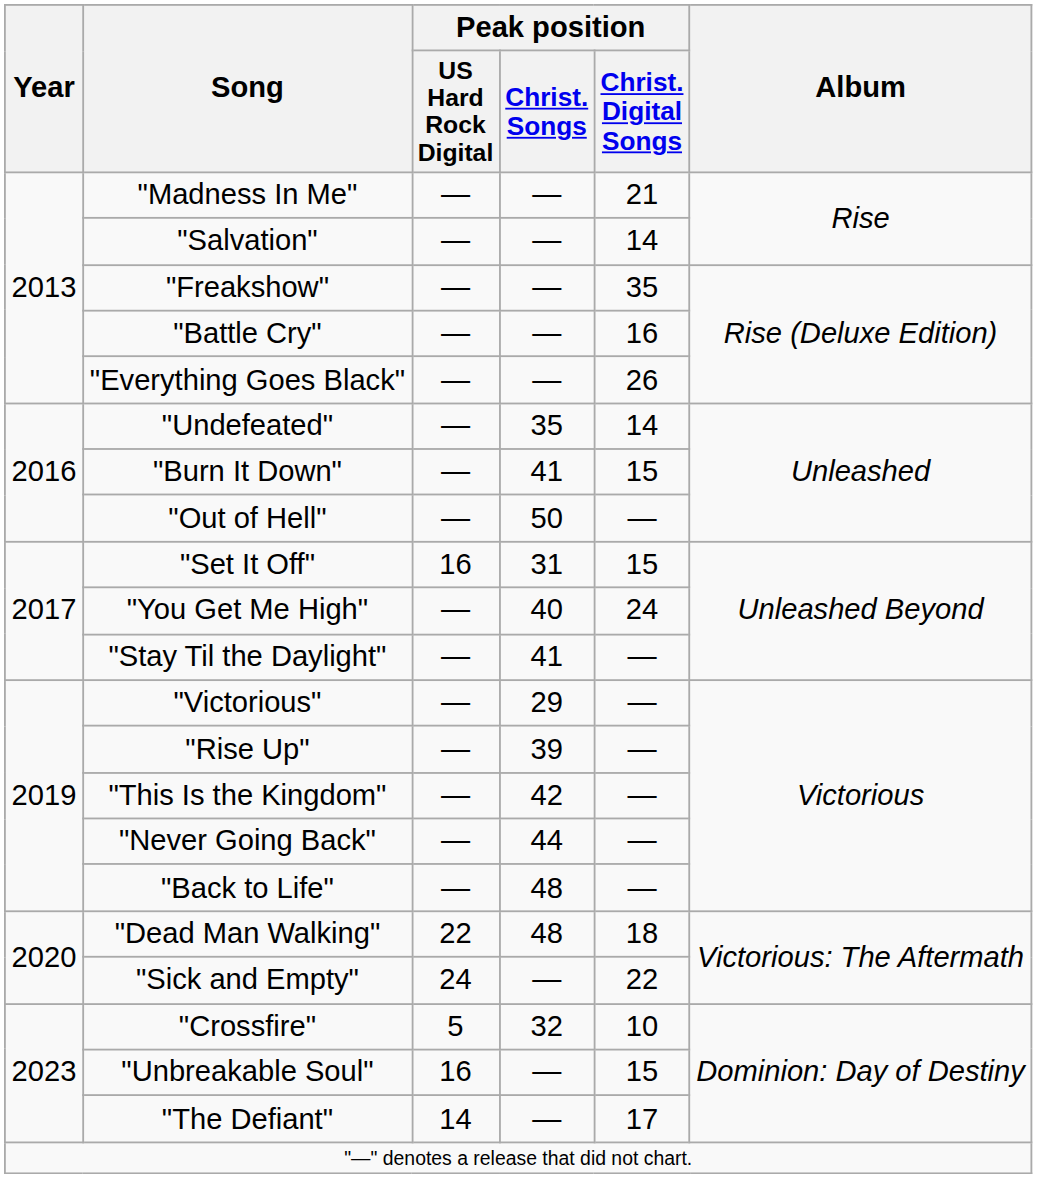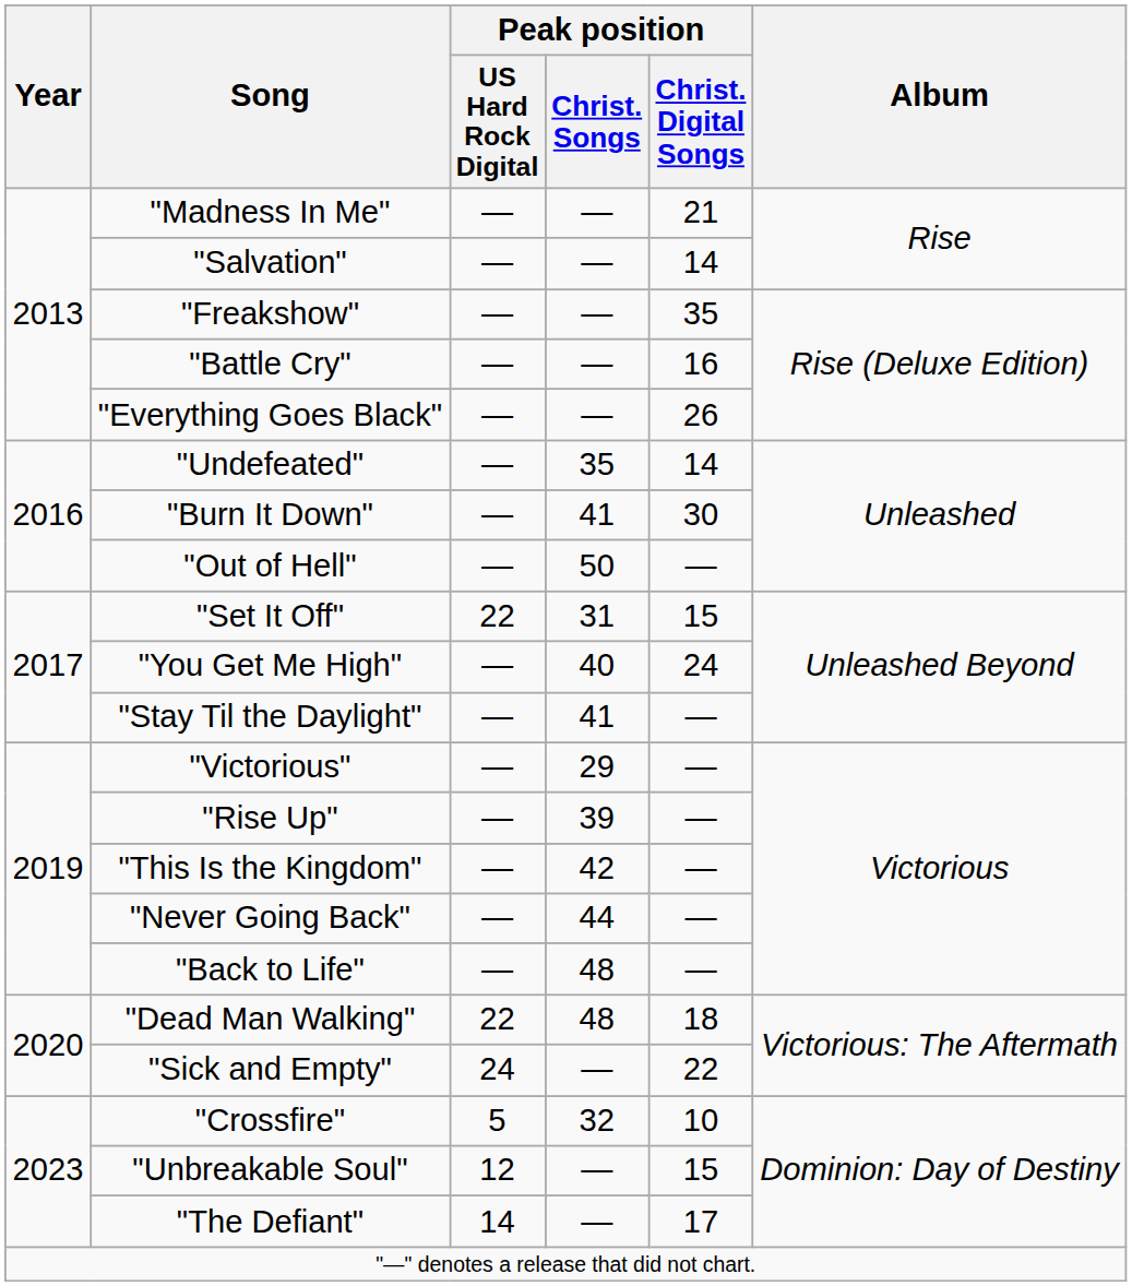 <table class="wikitable" style="text-align:center;">
 <tr>
 <th rowspan="2">Year</th>
 <th rowspan="2">Song</th>
 <th colspan="3">Peak position</th>
 <th rowspan="2">Album</th>
 </tr>
 <tr>
 <th scope="col" style="width:3em;font-size:85%;">US<br>Hard<br>Rock<br>Digital </th>
 <th scope="col" style="width:3em;font-size:90%;"><a href='#'>Christ.<br>Songs</a><br></th>
 <th scope="col" style="width:3em;font-size:90%;"><a href='#'>Christ.<br>Digital<br>Songs</a><br></th>
 </tr>
 <tr>
 <td rowspan="5">2013</td>
 <td>"Madness In Me"</td>
 <td>—</td>
 <td>—</td>
 <td>21</td>
 <td rowspan="2"><em>Rise</em></td>
 </tr>
 <tr>
 <td>"Salvation"</td>
 <td>—</td>
 <td>—</td>
 <td>14</td>
 </tr>
 <tr>
 <td>"Freakshow"</td>
 <td>—</td>
 <td>—</td>
 <td>35</td>
 <td rowspan="3"><em>Rise (Deluxe Edition)</em></td>
 </tr>
 <tr>
 <td>"Battle Cry"</td>
 <td>—</td>
 <td>—</td>
 <td>16</td>
 </tr>
 <tr>
 <td>"Everything Goes Black"</td>
 <td>—</td>
 <td>—</td>
 <td>26</td>
 </tr>
 <tr>
 <td rowspan="3">2016</td>
 <td>"Undefeated"</td>
 <td>—</td>
 <td>35</td>
 <td>14</td>
 <td rowspan="3"><em>Unleashed</em></td>
 </tr>
 <tr>
 <td>"Burn It Down"</td>
 <td>—</td>
 <td>41</td>
-<td>15</td>
+<td>30</td>
 </tr>
 <tr>
 <td>"Out of Hell"</td>
 <td>—</td>
 <td>50</td>
 <td>—</td>
 </tr>
 <tr>
 <td rowspan="3">2017</td>
 <td>"Set It Off"</td>
-<td>16</td>
+<td>22</td>
 <td>31</td>
 <td>15</td>
 <td rowspan="3"><em>Unleashed Beyond</em></td>
 </tr>
 <tr>
 <td>"You Get Me High"</td>
 <td>—</td>
 <td>40</td>
 <td>24</td>
 </tr>
 <tr>
 <td>"Stay Til the Daylight"</td>
 <td>—</td>
 <td>41</td>
 <td>—</td>
 </tr>
 <tr>
 <td rowspan="5">2019</td>
 <td>"Victorious"</td>
 <td>—</td>
 <td>29</td>
 <td>—</td>
 <td rowspan="5"><em>Victorious</em></td>
 </tr>
 <tr>
 <td>"Rise Up"</td>
 <td>—</td>
 <td>39</td>
 <td>—</td>
 </tr>
 <tr>
 <td>"This Is the Kingdom"</td>
 <td>—</td>
 <td>42</td>
 <td>—</td>
 </tr>
 <tr>
 <td>"Never Going Back"</td>
 <td>—</td>
 <td>44</td>
 <td>—</td>
 </tr>
 <tr>
 <td>"Back to Life"</td>
 <td>—</td>
 <td>48</td>
 <td>—</td>
 </tr>
 <tr>
 <td rowspan="2">2020</td>
 <td>"Dead Man Walking"</td>
 <td>22</td>
 <td>48</td>
 <td>18</td>
 <td rowspan="2"><em>Victorious: The Aftermath</em></td>
 </tr>
 <tr>
 <td>"Sick and Empty"</td>
 <td>24</td>
 <td>—</td>
 <td>22</td>
 </tr>
 <tr>
 <td rowspan="3">2023</td>
 <td>"Crossfire"</td>
 <td>5</td>
 <td>32</td>
 <td>10</td>
 <td rowspan="3"><em>Dominion: Day of Destiny</em></td>
 </tr>
 <tr>
 <td>"Unbreakable Soul"</td>
-<td>16</td>
+<td>12</td>
 <td>—</td>
 <td>15</td>
 </tr>
 <tr>
 <td>"The Defiant"</td>
 <td>14</td>
 <td>—</td>
 <td>17</td>
 </tr>
 <tr>
 <td colspan="6" style="text-align:center; font-size:8pt;">"—" denotes a release that did not chart.</td>
 </tr>
 </table>
